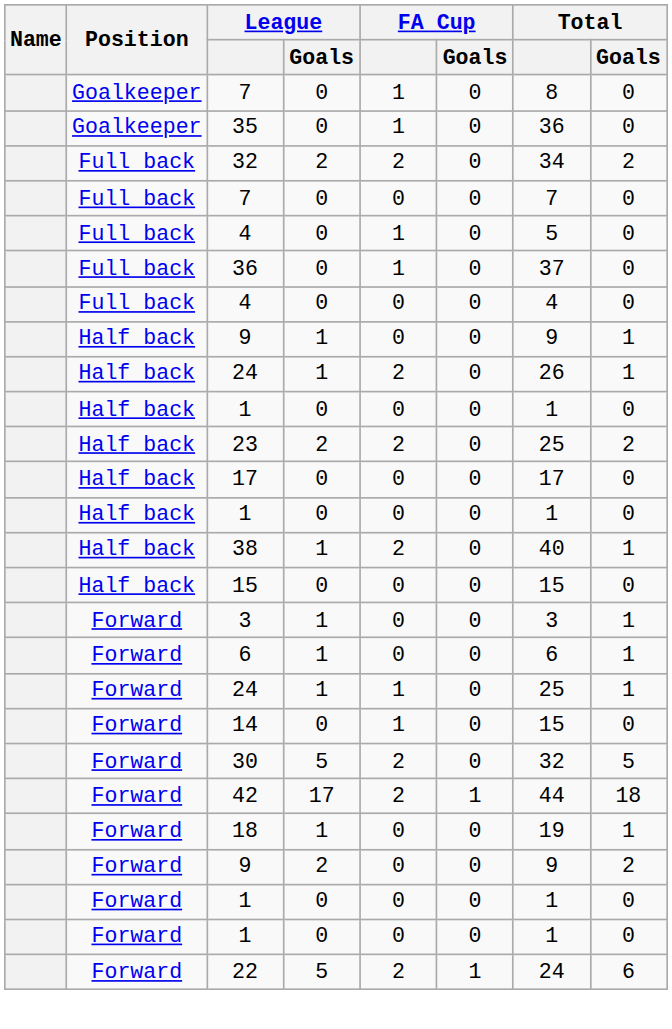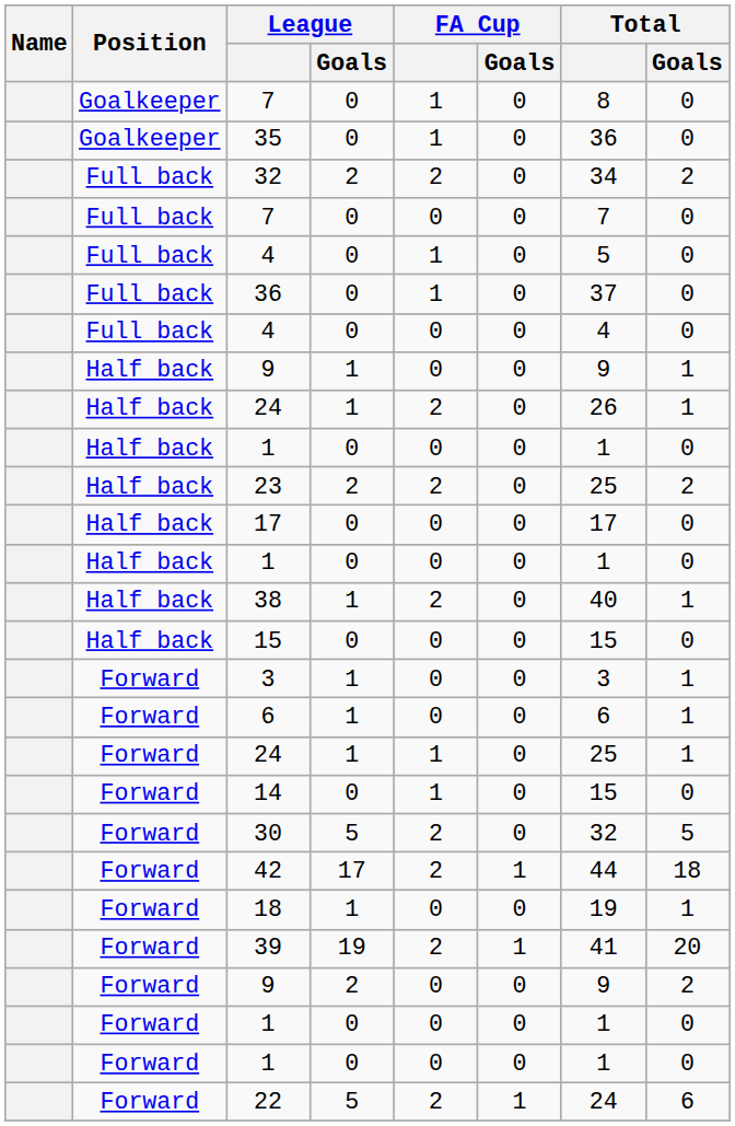 <table class="wikitable sortable plainrowheaders" style=text-align:center>
 <tr class="unsortable">
 <th scope=col rowspan=2>Name</th>
 <th scope=col rowspan=2>Position</th>
 <th scope=col colspan=2><a href='#'>League</a></th>
 <th scope=col colspan=2><a href='#'>FA Cup</a></th>
 <th scope=col colspan=2>Total</th>
 </tr>
 <tr>
 <th width=40 scope=col></th>
 <th width=40 scope=col>Goals</th>
 <th width=40 scope=col></th>
 <th width=40 scope=col>Goals</th>
 <th width=40 scope=col></th>
 <th width=40 scope=col>Goals</th>
 </tr>
 <tr>
 <th scope="row"></th>
 <td data-sort-value="1"><a href='#'>Goalkeeper</a></td>
 <td>7</td>
 <td>0</td>
 <td>1</td>
 <td>0</td>
 <td>8</td>
 <td>0</td>
 </tr>
 <tr>
 <th scope="row"></th>
 <td data-sort-value="1"><a href='#'>Goalkeeper</a></td>
 <td>35</td>
 <td>0</td>
 <td>1</td>
 <td>0</td>
 <td>36</td>
 <td>0</td>
 </tr>
 <tr>
 <th scope="row"></th>
 <td data-sort-value="2"><a href='#'>Full back</a></td>
 <td>32</td>
 <td>2</td>
 <td>2</td>
 <td>0</td>
 <td>34</td>
 <td>2</td>
 </tr>
 <tr>
 <th scope="row"> </th>
 <td data-sort-value="2"><a href='#'>Full back</a></td>
 <td>7</td>
 <td>0</td>
 <td>0</td>
 <td>0</td>
 <td>7</td>
 <td>0</td>
 </tr>
 <tr>
 <th scope="row"></th>
 <td data-sort-value="2"><a href='#'>Full back</a></td>
 <td>4</td>
 <td>0</td>
 <td>1</td>
 <td>0</td>
 <td>5</td>
 <td>0</td>
 </tr>
 <tr>
 <th scope="row"></th>
 <td data-sort-value="2"><a href='#'>Full back</a></td>
 <td>36</td>
 <td>0</td>
 <td>1</td>
 <td>0</td>
 <td>37</td>
 <td>0</td>
 </tr>
 <tr>
 <th scope="row"></th>
 <td data-sort-value="2"><a href='#'>Full back</a></td>
 <td>4</td>
 <td>0</td>
 <td>0</td>
 <td>0</td>
 <td>4</td>
 <td>0</td>
 </tr>
 <tr>
 <th scope="row"> </th>
 <td data-sort-value="3"><a href='#'>Half back</a></td>
 <td>9</td>
 <td>1</td>
 <td>0</td>
 <td>0</td>
 <td>9</td>
 <td>1</td>
 </tr>
 <tr>
 <th scope="row"></th>
 <td data-sort-value="3"><a href='#'>Half back</a></td>
 <td>24</td>
 <td>1</td>
 <td>2</td>
 <td>0</td>
 <td>26</td>
 <td>1</td>
 </tr>
 <tr>
 <th scope="row"></th>
 <td data-sort-value="3"><a href='#'>Half back</a></td>
 <td>1</td>
 <td>0</td>
 <td>0</td>
 <td>0</td>
 <td>1</td>
 <td>0</td>
 </tr>
 <tr>
 <th scope="row"></th>
 <td data-sort-value="3"><a href='#'>Half back</a></td>
 <td>23</td>
 <td>2</td>
 <td>2</td>
 <td>0</td>
 <td>25</td>
 <td>2</td>
 </tr>
 <tr>
 <th scope="row"></th>
 <td data-sort-value="3"><a href='#'>Half back</a></td>
 <td>17</td>
 <td>0</td>
 <td>0</td>
 <td>0</td>
 <td>17</td>
 <td>0</td>
 </tr>
 <tr>
 <th scope="row"></th>
 <td data-sort-value="3"><a href='#'>Half back</a></td>
 <td>1</td>
 <td>0</td>
 <td>0</td>
 <td>0</td>
 <td>1</td>
 <td>0</td>
 </tr>
 <tr>
 <th scope="row"></th>
 <td data-sort-value="3"><a href='#'>Half back</a></td>
 <td>38</td>
 <td>1</td>
 <td>2</td>
 <td>0</td>
 <td>40</td>
 <td>1</td>
 </tr>
 <tr>
 <th scope="row"></th>
 <td data-sort-value="3"><a href='#'>Half back</a></td>
 <td>15</td>
 <td>0</td>
 <td>0</td>
 <td>0</td>
 <td>15</td>
 <td>0</td>
 </tr>
 <tr>
 <th scope="row"></th>
 <td data-sort-value="4"><a href='#'>Forward</a></td>
 <td>3</td>
 <td>1</td>
 <td>0</td>
 <td>0</td>
 <td>3</td>
 <td>1</td>
 </tr>
 <tr>
 <th scope="row"></th>
 <td data-sort-value="4"><a href='#'>Forward</a></td>
 <td>6</td>
 <td>1</td>
 <td>0</td>
 <td>0</td>
 <td>6</td>
 <td>1</td>
 </tr>
 <tr>
 <th scope="row"></th>
 <td data-sort-value="4"><a href='#'>Forward</a></td>
 <td>24</td>
 <td>1</td>
 <td>1</td>
 <td>0</td>
 <td>25</td>
 <td>1</td>
 </tr>
 <tr>
 <th scope="row"> </th>
 <td data-sort-value="4"><a href='#'>Forward</a></td>
 <td>14</td>
 <td>0</td>
 <td>1</td>
 <td>0</td>
 <td>15</td>
 <td>0</td>
 </tr>
 <tr>
 <th scope="row"></th>
 <td data-sort-value="4"><a href='#'>Forward</a></td>
 <td>30</td>
 <td>5</td>
 <td>2</td>
 <td>0</td>
 <td>32</td>
 <td>5</td>
 </tr>
 <tr>
 <th scope="row"></th>
 <td data-sort-value="4"><a href='#'>Forward</a></td>
 <td>42</td>
 <td>17</td>
 <td>2</td>
 <td>1</td>
 <td>44</td>
 <td>18</td>
 </tr>
 <tr>
 <th scope="row"></th>
 <td data-sort-value="4"><a href='#'>Forward</a></td>
 <td>18</td>
 <td>1</td>
 <td>0</td>
 <td>0</td>
 <td>19</td>
 <td>1</td>
 </tr>
 <tr>
 <th scope="row"></th>
 <td data-sort-value="4"><a href='#'>Forward</a></td>
+<td>39</td>
+<td>19</td>
+<td>2</td>
+<td>1</td>
+<td>41</td>
+<td>20</td>
+</tr>
+<tr>
+<th scope="row"></th>
+<td data-sort-value="4"><a href='#'>Forward</a></td>
 <td>9</td>
 <td>2</td>
 <td>0</td>
 <td>0</td>
 <td>9</td>
 <td>2</td>
 </tr>
 <tr>
 <th scope="row"></th>
 <td data-sort-value="4"><a href='#'>Forward</a></td>
 <td>1</td>
 <td>0</td>
 <td>0</td>
 <td>0</td>
 <td>1</td>
 <td>0</td>
 </tr>
 <tr>
 <th scope="row"></th>
 <td data-sort-value="4"><a href='#'>Forward</a></td>
 <td>1</td>
 <td>0</td>
 <td>0</td>
 <td>0</td>
 <td>1</td>
 <td>0</td>
 </tr>
 <tr>
 <th scope="row"></th>
 <td data-sort-value="4"><a href='#'>Forward</a></td>
 <td>22</td>
 <td>5</td>
 <td>2</td>
 <td>1</td>
 <td>24</td>
 <td>6</td>
 </tr>
 </table>
